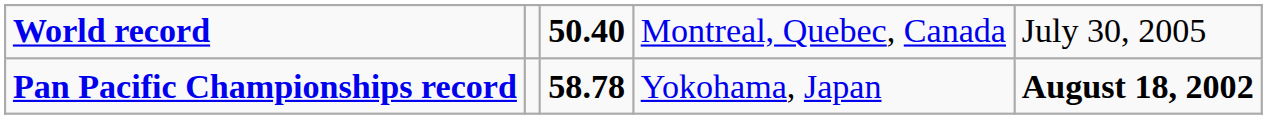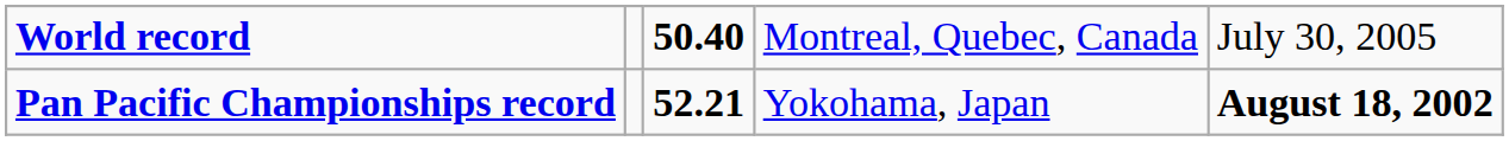 <table class="wikitable">
 <tr>
 <td><strong><a href='#'>World record</a></strong></td>
 <td></td>
 <td><strong>50.40</strong></td>
 <td><a href='#'>Montreal, Quebec</a>, <a href='#'>Canada</a></td>
 <td>July 30, 2005</td>
 </tr>
 <tr>
 <td><strong><a href='#'>Pan Pacific Championships record</a></strong></td>
 <td></td>
-<td><strong>58.78</strong></td>
+<td><strong>52.21</strong></td>
 <td><a href='#'>Yokohama</a>, <a href='#'>Japan</a></td>
 <td><strong>August 18, 2002</strong></td>
 </tr>
 </table>
